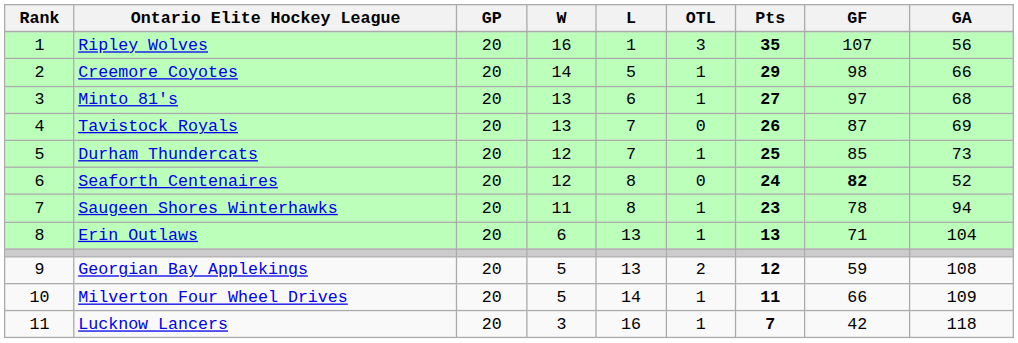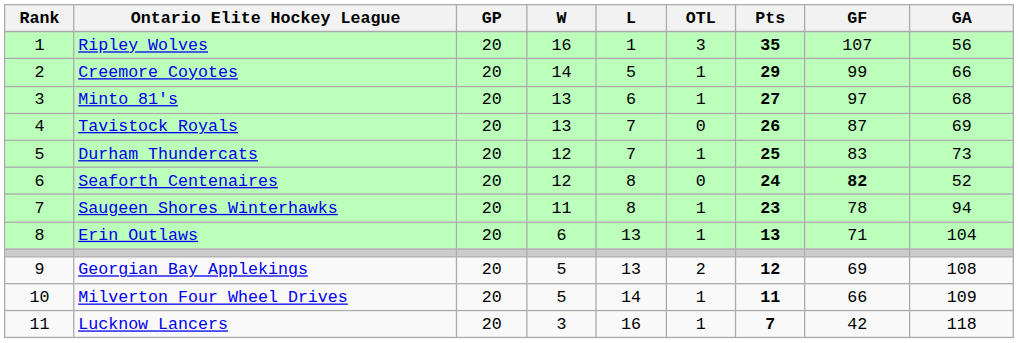 <table class="wikitable" style="text-align:center">
 <tr>
 <th bgcolor="#DDDDFF" width="5%">Rank</th>
 <th bgcolor="#DDDDFF" width="27.5%">Ontario Elite Hockey League</th>
 <th bgcolor="#DDDDFF" width="5%">GP</th>
 <th bgcolor="#DDDDFF" width="5%">W</th>
 <th bgcolor="#DDDDFF" width="5%">L</th>
 <th bgcolor="#DDDDFF" width="5%">OTL</th>
 <th bgcolor="#DDDDFF" width="5%">Pts</th>
 <th bgcolor="#DDDDFF" width="7.5%">GF</th>
 <th bgcolor="#DDDDFF" width="7.5%">GA</th>
 </tr>
 <tr>
 </tr>
 <tr bgcolor="#bbffbb">
 <td>1</td>
 <td align=left><a href='#'>Ripley Wolves</a></td>
 <td>20</td>
 <td>16</td>
 <td>1</td>
 <td>3</td>
 <td><strong>35</strong></td>
 <td>107</td>
 <td>56</td>
 </tr>
 <tr bgcolor="#bbffbb">
 <td>2</td>
 <td align=left><a href='#'>Creemore Coyotes</a></td>
 <td>20</td>
 <td>14</td>
 <td>5</td>
 <td>1</td>
 <td><strong>29</strong></td>
-<td>98</td>
+<td>99</td>
 <td>66</td>
 </tr>
 <tr bgcolor="#bbffbb">
 <td>3</td>
 <td align=left><a href='#'>Minto 81's</a></td>
 <td>20</td>
 <td>13</td>
 <td>6</td>
 <td>1</td>
 <td><strong>27</strong></td>
 <td>97</td>
 <td>68</td>
 </tr>
 <tr bgcolor="#bbffbb">
 <td>4</td>
 <td align=left><a href='#'>Tavistock Royals</a></td>
 <td>20</td>
 <td>13</td>
 <td>7</td>
 <td>0</td>
 <td><strong>26</strong></td>
 <td>87</td>
 <td>69</td>
 </tr>
 <tr bgcolor="#bbffbb">
 <td>5</td>
 <td align=left><a href='#'>Durham Thundercats</a></td>
 <td>20</td>
 <td>12</td>
 <td>7</td>
 <td>1</td>
 <td><strong>25</strong></td>
-<td>85</td>
+<td>83</td>
 <td>73</td>
 </tr>
 <tr bgcolor="#bbffbb">
 <td>6</td>
 <td align=left><a href='#'>Seaforth Centenaires</a></td>
 <td>20</td>
 <td>12</td>
 <td>8</td>
 <td>0</td>
 <td><strong>24</strong></td>
 <td><strong>82</strong></td>
 <td>52</td>
 </tr>
 <tr bgcolor="#bbffbb">
 <td>7</td>
 <td align=left><a href='#'>Saugeen Shores Winterhawks</a></td>
 <td>20</td>
 <td>11</td>
 <td>8</td>
 <td>1</td>
 <td><strong>23</strong></td>
 <td>78</td>
 <td>94</td>
 </tr>
 <tr bgcolor="#bbffbb">
 <td>8</td>
 <td align=left><a href='#'>Erin Outlaws</a></td>
 <td>20</td>
 <td>6</td>
 <td>13</td>
 <td>1</td>
 <td><strong>13</strong></td>
 <td>71</td>
 <td>104</td>
 </tr>
 <tr style="background-color:#cccccc;">
 <td></td>
 <td></td>
 <td></td>
 <td></td>
 <td></td>
 <td></td>
 <td></td>
 <td></td>
 <td></td>
 </tr>
 <tr>
 <td>9</td>
 <td align=left><a href='#'>Georgian Bay Applekings</a></td>
 <td>20</td>
 <td>5</td>
 <td>13</td>
 <td>2</td>
 <td><strong>12</strong></td>
-<td>59</td>
+<td>69</td>
 <td>108</td>
 </tr>
 <tr>
 <td>10</td>
 <td align=left><a href='#'>Milverton Four Wheel Drives</a></td>
 <td>20</td>
 <td>5</td>
 <td>14</td>
 <td>1</td>
 <td><strong>11</strong></td>
 <td>66</td>
 <td>109</td>
 </tr>
 <tr>
 <td>11</td>
 <td align=left><a href='#'>Lucknow Lancers</a></td>
 <td>20</td>
 <td>3</td>
 <td>16</td>
 <td>1</td>
 <td><strong>7</strong></td>
 <td>42</td>
 <td>118</td>
 </tr>
 </table>
